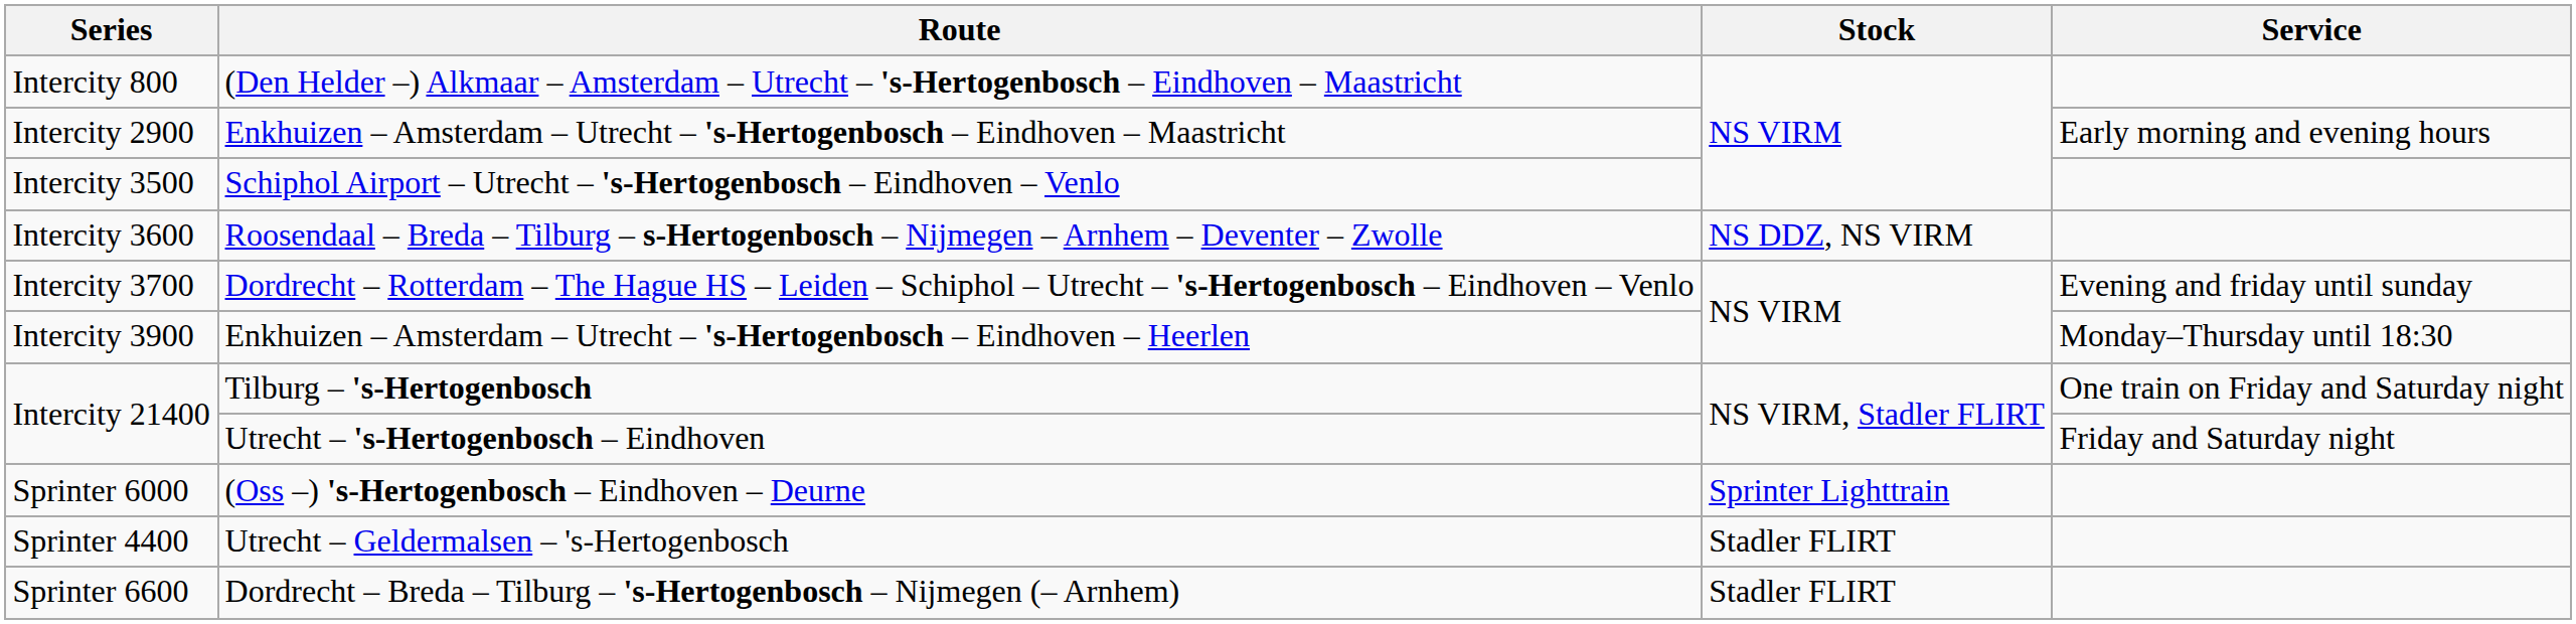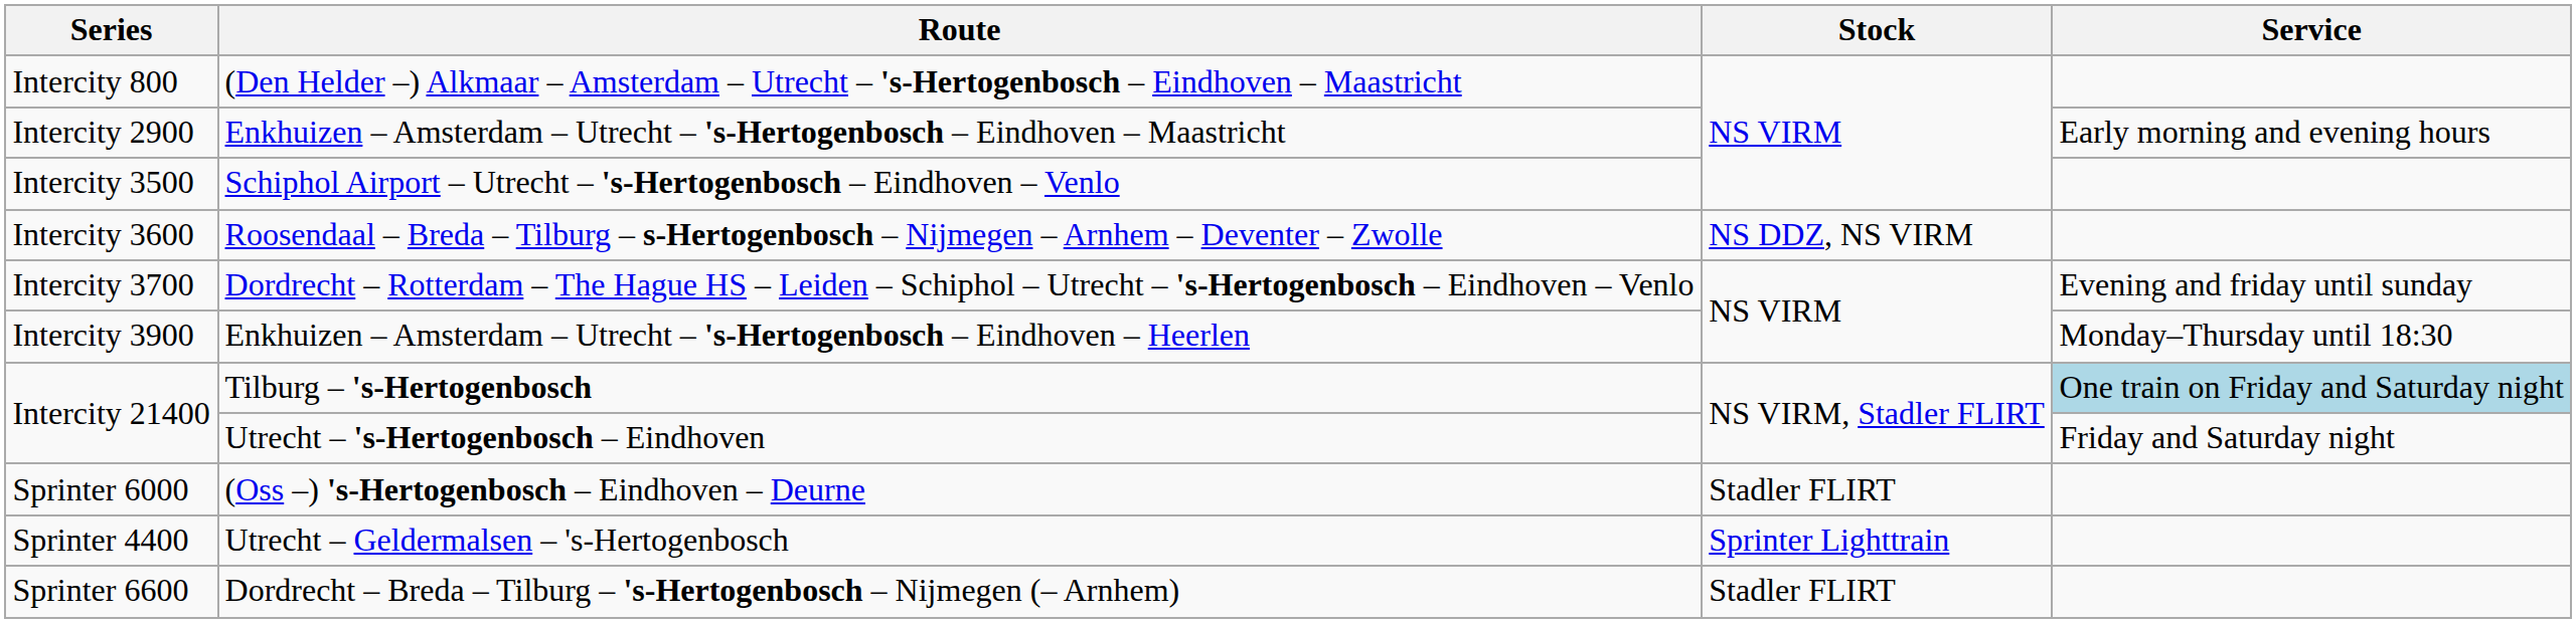 <table Class="wikitable">
 <tr>
 <th>Series</th>
 <th>Route</th>
 <th>Stock</th>
 <th>Service</th>
 </tr>
 <tr>
 <td>Intercity 800</td>
 <td>(<a href='#'>Den Helder</a> –) <a href='#'>Alkmaar</a> – <a href='#'>Amsterdam</a> – <a href='#'>Utrecht</a> – <strong>'s-Hertogenbosch</strong> – <a href='#'>Eindhoven</a> – <a href='#'>Maastricht</a></td>
 <td rowspan=3><a href='#'>NS VIRM</a></td>
 <td></td>
 </tr>
 <tr>
 <td>Intercity 2900</td>
 <td><a href='#'>Enkhuizen</a> – Amsterdam – Utrecht – <strong>'s-Hertogenbosch</strong> – Eindhoven – Maastricht</td>
 <td>Early morning and evening hours</td>
 </tr>
 <tr>
 <td>Intercity 3500</td>
 <td><a href='#'>Schiphol Airport</a> – Utrecht – <strong>'s-Hertogenbosch</strong> – Eindhoven – <a href='#'>Venlo</a></td>
 <td></td>
 </tr>
 <tr>
 <td>Intercity 3600</td>
 <td><a href='#'>Roosendaal</a> – <a href='#'>Breda</a> – <a href='#'>Tilburg</a> – <strong>s-Hertogenbosch</strong> – <a href='#'>Nijmegen</a> – <a href='#'>Arnhem</a> – <a href='#'>Deventer</a> – <a href='#'>Zwolle</a></td>
 <td><a href='#'>NS DDZ</a>, NS VIRM</td>
 <td></td>
 </tr>
 <tr>
 <td>Intercity 3700</td>
 <td><a href='#'>Dordrecht</a> – <a href='#'>Rotterdam</a> – <a href='#'>The Hague HS</a> – <a href='#'>Leiden</a> – Schiphol – Utrecht – <strong>'s-Hertogenbosch</strong> – Eindhoven – Venlo</td>
 <td rowspan=2>NS VIRM</td>
 <td>Evening and friday until sunday</td>
 </tr>
 <tr>
 <td>Intercity 3900</td>
 <td>Enkhuizen – Amsterdam – Utrecht – <strong>'s-Hertogenbosch</strong> – Eindhoven – <a href='#'>Heerlen</a></td>
 <td>Monday–Thursday until 18:30</td>
 </tr>
 <tr>
 <td rowspan=2>Intercity 21400</td>
 <td>Tilburg – <strong>'s-Hertogenbosch</strong></td>
 <td rowspan=2>NS VIRM, <a href='#'>Stadler FLIRT</a></td>
-<td>One train on Friday and Saturday night</td>
+<td style="background: lightblue;">One train on Friday and Saturday night</td>
 </tr>
 <tr>
 <td>Utrecht – <strong>'s-Hertogenbosch</strong> – Eindhoven</td>
 <td>Friday and Saturday night</td>
 </tr>
 <tr>
 <td>Sprinter 6000</td>
 <td>(<a href='#'>Oss</a> –) <strong>'s-Hertogenbosch</strong> – Eindhoven – <a href='#'>Deurne</a></td>
-<td><a href='#'>Sprinter Lighttrain</a></td>
+<td>Stadler FLIRT</td>
 <td></td>
 </tr>
 <tr>
 <td>Sprinter 4400</td>
 <td>Utrecht – <a href='#'>Geldermalsen</a> – 's-Hertogenbosch</td>
-<td>Stadler FLIRT</td>
+<td><a href='#'>Sprinter Lighttrain</a></td>
 <td></td>
 </tr>
 <tr>
 <td>Sprinter 6600</td>
 <td>Dordrecht – Breda – Tilburg – <strong>'s-Hertogenbosch</strong> – Nijmegen (– Arnhem)</td>
 <td>Stadler FLIRT</td>
 <td></td>
 </tr>
 </table>
